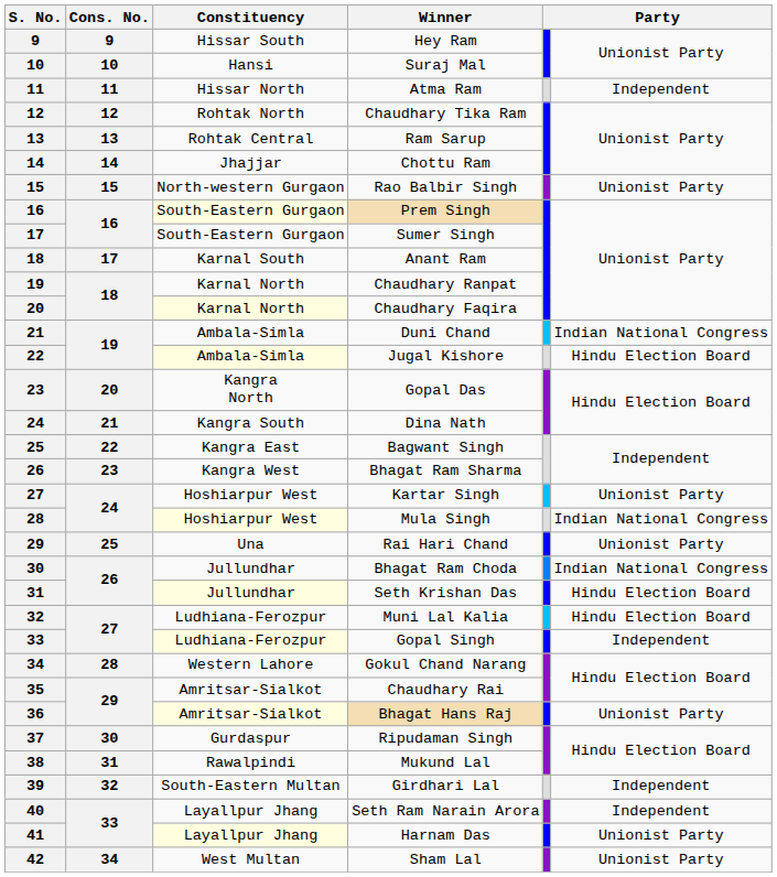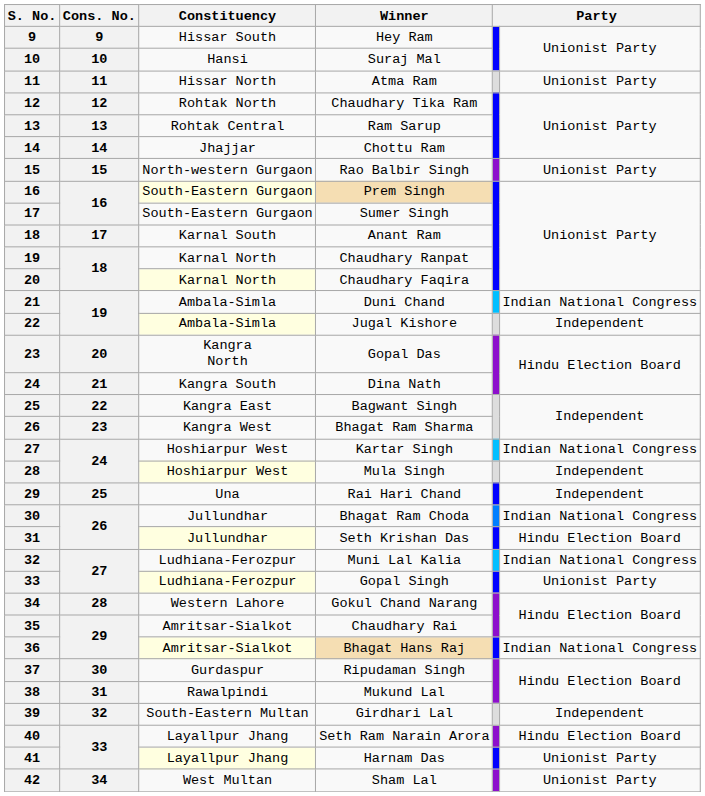 <table class="wikitable" style="text-align:center">
 <tr>
 <th>S. No.</th>
 <th>Cons. No.</th>
 <th>Constituency</th>
 <th>Winner</th>
 <th colspan=2>Party</th>
 </tr>
 <tr>
 <th>9</th>
 <th>9</th>
 <td>Hissar South</td>
 <td>Hey Ram</td>
 <td rowspan=2 bgcolor=blue></td>
 <td rowspan=2>Unionist Party</td>
 </tr>
 <tr>
 <th>10</th>
 <th>10</th>
 <td>Hansi</td>
 <td>Suraj Mal</td>
 </tr>
 <tr>
 <th>11</th>
 <th>11</th>
 <td>Hissar North</td>
 <td>Atma Ram</td>
 <td bgcolor=#DDDDDD></td>
-<td>Independent</td>
+<td>Unionist Party</td>
 </tr>
 <tr>
 <th>12</th>
 <th>12</th>
 <td>Rohtak North</td>
 <td>Chaudhary Tika Ram</td>
 <td rowspan=3 bgcolor=blue></td>
 <td rowspan=3>Unionist Party</td>
 </tr>
 <tr>
 <th>13</th>
 <th>13</th>
 <td>Rohtak Central</td>
 <td>Ram Sarup</td>
 </tr>
 <tr>
 <th>14</th>
 <th>14</th>
 <td>Jhajjar</td>
 <td>Chottu Ram</td>
 </tr>
 <tr>
 <th>15</th>
 <th>15</th>
 <td>North-western Gurgaon</td>
 <td>Rao Balbir Singh</td>
 <td bgcolor=#8D0FCC></td>
 <td>Unionist Party</td>
 </tr>
 <tr>
 <th>16</th>
 <th rowspan=2>16</th>
 <td bgcolor=lightyellow>South-Eastern Gurgaon</td>
 <td bgcolor=wheat>Prem Singh</td>
 <td rowspan=5 bgcolor=blue></td>
 <td rowspan=5>Unionist Party</td>
 </tr>
 <tr>
 <th>17</th>
 <td>South-Eastern Gurgaon</td>
 <td>Sumer Singh</td>
 </tr>
 <tr>
 <th>18</th>
 <th>17</th>
 <td>Karnal South</td>
 <td>Anant Ram</td>
 </tr>
 <tr>
 <th>19</th>
 <th rowspan=2>18</th>
 <td>Karnal North</td>
 <td>Chaudhary Ranpat</td>
 </tr>
 <tr>
 <th>20</th>
 <td bgcolor=lightyellow>Karnal North</td>
 <td>Chaudhary Faqira</td>
 </tr>
 <tr>
 <th>21</th>
 <th rowspan=2>19</th>
 <td>Ambala-Simla</td>
 <td>Duni Chand</td>
 <td bgcolor=#00BFFF></td>
 <td>Indian National Congress</td>
 </tr>
 <tr>
 <th>22</th>
 <td bgcolor=lightyellow>Ambala-Simla</td>
 <td>Jugal Kishore</td>
 <td bgcolor=#DDDDDD></td>
-<td>Hindu Election Board</td>
+<td>Independent</td>
 </tr>
 <tr>
 <th>23</th>
 <th>20</th>
 <td>Kangra<br> North</td>
 <td>Gopal Das</td>
 <td rowspan=2 bgcolor=#8D0FCC></td>
 <td rowspan=2>Hindu Election Board</td>
 </tr>
 <tr>
 <th>24</th>
 <th>21</th>
 <td>Kangra South</td>
 <td>Dina Nath</td>
 </tr>
 <tr>
 <th>25</th>
 <th>22</th>
 <td>Kangra East</td>
 <td>Bagwant Singh</td>
 <td rowspan=2 bgcolor=#DDDDDD></td>
 <td rowspan=2>Independent</td>
 </tr>
 <tr>
 <th>26</th>
 <th>23</th>
 <td>Kangra West</td>
 <td>Bhagat Ram Sharma</td>
 </tr>
 <tr>
 <th>27</th>
 <th rowspan=2>24</th>
 <td>Hoshiarpur West</td>
 <td>Kartar Singh</td>
 <td bgcolor=#00BFFF></td>
-<td>Unionist Party</td>
+<td>Indian National Congress</td>
 </tr>
 <tr>
 <th>28</th>
 <td bgcolor=lightyellow>Hoshiarpur West</td>
 <td>Mula Singh</td>
 <td bgcolor=#DDDDDD></td>
-<td>Indian National Congress</td>
+<td>Independent</td>
 </tr>
 <tr>
 <th>29</th>
 <th>25</th>
 <td>Una</td>
 <td>Rai Hari Chand</td>
 <td bgcolor=blue></td>
-<td>Unionist Party</td>
+<td>Independent</td>
 </tr>
 <tr>
 <th>30</th>
 <th rowspan=2>26</th>
 <td>Jullundhar</td>
 <td>Bhagat Ram Choda</td>
 <td bgcolor=#007FFF></td>
 <td>Indian National Congress</td>
 </tr>
 <tr>
 <th>31</th>
 <td bgcolor=lightyellow>Jullundhar</td>
 <td>Seth Krishan Das</td>
 <td bgcolor=blue></td>
 <td>Hindu Election Board</td>
 </tr>
 <tr>
 <th>32</th>
 <th rowspan=2>27</th>
 <td>Ludhiana-Ferozpur</td>
 <td>Muni Lal Kalia</td>
 <td bgcolor=#00BFFF></td>
-<td>Hindu Election Board</td>
+<td>Indian National Congress</td>
 </tr>
 <tr>
 <th>33</th>
 <td bgcolor=lightyellow>Ludhiana-Ferozpur</td>
 <td>Gopal Singh</td>
 <td bgcolor=blue></td>
-<td>Independent</td>
+<td>Unionist Party</td>
 </tr>
 <tr>
 <th>34</th>
 <th>28</th>
 <td>Western Lahore</td>
 <td>Gokul Chand Narang</td>
 <td rowspan=2 bgcolor=#8D0FCC></td>
 <td rowspan=2>Hindu Election Board</td>
 </tr>
 <tr>
 <th>35</th>
 <th rowspan=2>29</th>
 <td>Amritsar-Sialkot</td>
 <td>Chaudhary Rai</td>
 </tr>
 <tr>
 <th>36</th>
 <td bgcolor=lightyellow>Amritsar-Sialkot</td>
 <td bgcolor=wheat>Bhagat Hans Raj</td>
 <td bgcolor=blue></td>
-<td>Unionist Party</td>
+<td>Indian National Congress</td>
 </tr>
 <tr>
 <th>37</th>
 <th>30</th>
 <td>Gurdaspur</td>
 <td>Ripudaman Singh</td>
 <td rowspan=2 bgcolor=#8D0FCC></td>
 <td rowspan=2>Hindu Election Board</td>
 </tr>
 <tr>
 <th>38</th>
 <th>31</th>
 <td>Rawalpindi</td>
 <td>Mukund Lal</td>
 </tr>
 <tr>
 <th>39</th>
 <th>32</th>
 <td>South-Eastern Multan</td>
 <td>Girdhari Lal</td>
 <td bgcolor=#DDDDDD></td>
 <td>Independent</td>
 </tr>
 <tr>
 <th>40</th>
 <th rowspan=2>33</th>
 <td>Layallpur Jhang</td>
 <td>Seth Ram Narain Arora</td>
 <td bgcolor=#8D0FCC></td>
-<td>Independent</td>
+<td>Hindu Election Board</td>
 </tr>
 <tr>
 <th>41</th>
 <td bgcolor=lightyellow>Layallpur Jhang</td>
 <td>Harnam Das</td>
 <td bgcolor=blue></td>
 <td>Unionist Party</td>
 </tr>
 <tr>
 <th>42</th>
 <th>34</th>
 <td>West Multan</td>
 <td>Sham Lal</td>
 <td bgcolor=#8D0FCC></td>
 <td>Unionist Party</td>
 </tr>
 </table>
